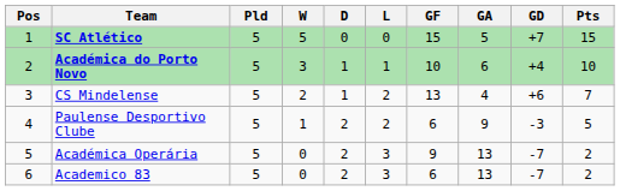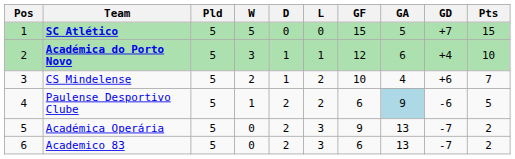 <table class="wikitable" style="text-align: center;">
 <tr>
 <th style="width: 40px;">Pos</th>
 <th style="width: 170px;">Team</th>
 <th style="width: 45px;">Pld</th>
 <th style="width: 35px;">W</th>
 <th style="width: 35px;">D</th>
 <th style="width: 35px;">L</th>
 <th style="width: 45px;">GF</th>
 <th style="width: 45px;">GA</th>
 <th style="width: 45px;">GD</th>
 <th style="width: 45px;">Pts</th>
 </tr>
 <tr style="background:#ACE1AF;">
 <td>1</td>
 <td style="text-align: left;"><strong><a href='#'>SC Atlético</a></strong></td>
 <td>5</td>
 <td>5</td>
 <td>0</td>
 <td>0</td>
 <td>15</td>
 <td>5</td>
 <td>+7</td>
 <td>15</td>
 </tr>
 <tr style="background:#ACE1AF;">
 <td>2</td>
 <td style="text-align: left;"><strong><a href='#'>Académica do Porto Novo</a></strong></td>
 <td>5</td>
 <td>3</td>
 <td>1</td>
 <td>1</td>
-<td>10</td>
+<td>12</td>
 <td>6</td>
 <td>+4</td>
 <td>10</td>
 </tr>
 <tr>
 <td>3</td>
 <td style="text-align: left;"><a href='#'>CS Mindelense</a></td>
 <td>5</td>
 <td>2</td>
 <td>1</td>
 <td>2</td>
-<td>13</td>
+<td>10</td>
 <td>4</td>
 <td>+6</td>
 <td>7</td>
 </tr>
 <tr>
 <td>4</td>
 <td style="text-align: left;"><a href='#'>Paulense Desportivo Clube</a></td>
 <td>5</td>
 <td>1</td>
 <td>2</td>
 <td>2</td>
 <td>6</td>
-<td>9</td>
-<td>-3</td>
+<td style="background: lightblue;">9</td>
+<td>-6</td>
 <td>5</td>
 </tr>
 <tr>
 <td>5</td>
 <td style="text-align: left;"><a href='#'>Académica Operária</a></td>
 <td>5</td>
 <td>0</td>
 <td>2</td>
 <td>3</td>
 <td>9</td>
 <td>13</td>
 <td>-7</td>
 <td>2</td>
 </tr>
 <tr>
 <td>6</td>
 <td style="text-align: left;"><a href='#'>Academico 83</a></td>
 <td>5</td>
 <td>0</td>
 <td>2</td>
 <td>3</td>
 <td>6</td>
 <td>13</td>
 <td>-7</td>
 <td>2</td>
 </tr>
 </table>
